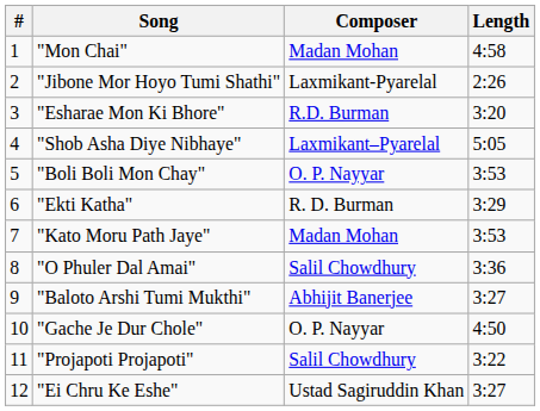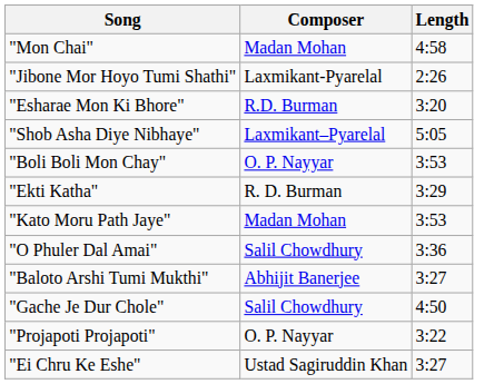 <table class="wikitable" style="font-size:95%;">
 <tr>
-<th>#</th>
 <th>Song</th>
 <th>Composer</th>
 <th>Length</th>
 </tr>
 <tr>
-<td>1</td>
 <td>"Mon Chai"</td>
 <td><a href='#'>Madan Mohan</a></td>
 <td>4:58</td>
 </tr>
 <tr>
-<td>2</td>
 <td>"Jibone Mor Hoyo Tumi Shathi"</td>
 <td>Laxmikant-Pyarelal</td>
 <td>2:26</td>
 </tr>
 <tr>
-<td>3</td>
 <td>"Esharae Mon Ki Bhore"</td>
 <td><a href='#'>R.D. Burman</a></td>
 <td>3:20</td>
 </tr>
 <tr>
-<td>4</td>
 <td>"Shob Asha Diye Nibhaye"</td>
 <td><a href='#'>Laxmikant–Pyarelal</a></td>
 <td>5:05</td>
 </tr>
 <tr>
-<td>5</td>
 <td>"Boli Boli Mon Chay"</td>
 <td><a href='#'>O. P. Nayyar</a></td>
 <td>3:53</td>
 </tr>
 <tr>
-<td>6</td>
 <td>"Ekti Katha"</td>
 <td>R. D. Burman</td>
 <td>3:29</td>
 </tr>
 <tr>
-<td>7</td>
 <td>"Kato Moru Path Jaye"</td>
 <td><a href='#'>Madan Mohan</a></td>
 <td>3:53</td>
 </tr>
 <tr>
-<td>8</td>
 <td>"O Phuler Dal Amai"</td>
 <td><a href='#'>Salil Chowdhury</a></td>
 <td>3:36</td>
 </tr>
 <tr>
-<td>9</td>
 <td>"Baloto Arshi Tumi Mukthi"</td>
 <td><a href='#'>Abhijit Banerjee</a></td>
 <td>3:27</td>
 </tr>
 <tr>
-<td>10</td>
 <td>"Gache Je Dur Chole"</td>
-<td>O. P. Nayyar</td>
+<td><a href='#'>Salil Chowdhury</a></td>
 <td>4:50</td>
 </tr>
 <tr>
-<td>11</td>
 <td>"Projapoti Projapoti"</td>
-<td><a href='#'>Salil Chowdhury</a></td>
+<td>O. P. Nayyar</td>
 <td>3:22</td>
 </tr>
 <tr>
-<td>12</td>
 <td>"Ei Chru Ke Eshe"</td>
 <td>Ustad Sagiruddin Khan</td>
 <td>3:27</td>
 </tr>
 </table>
